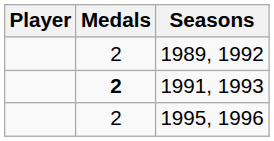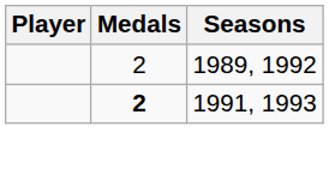 <table class="wikitable sortable">
 <tr>
 <th>Player</th>
 <th>Medals</th>
 <th class="unsortable">Seasons</th>
 </tr>
 <tr>
 <td></td>
 <td align="center">2</td>
 <td>1989, 1992</td>
 </tr>
 <tr>
 <td></td>
 <td align="center"><strong>2</strong></td>
 <td>1991, 1993</td>
 </tr>
-<tr>
-<td></td>
-<td align="center">2</td>
-<td>1995, 1996</td>
-</tr>
 </table>
